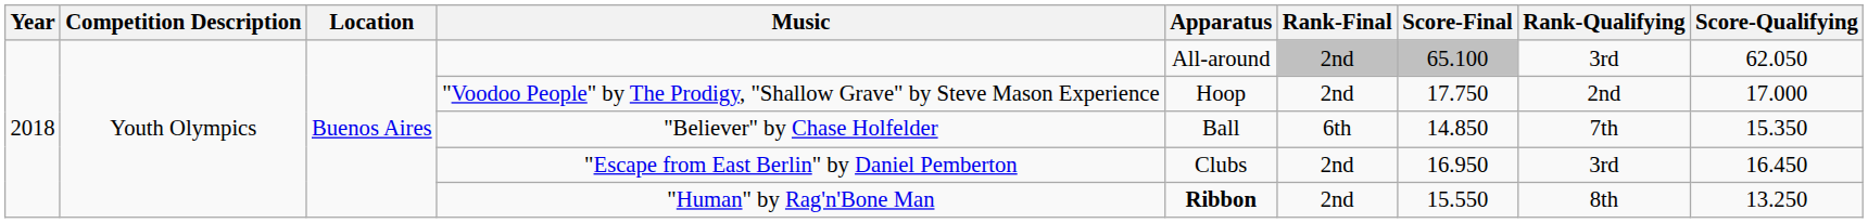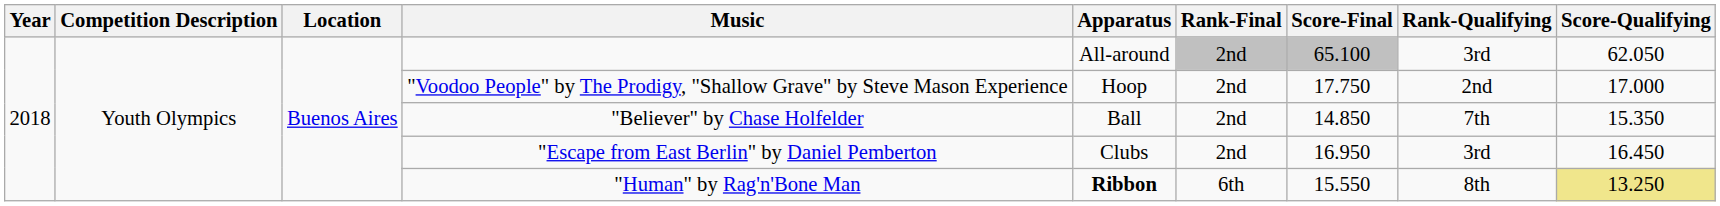 <table class="wikitable" style="text-align:center">
 <tr>
 <th>Year</th>
 <th>Competition Description</th>
 <th>Location</th>
 <th>Music</th>
 <th>Apparatus</th>
 <th>Rank-Final</th>
 <th>Score-Final</th>
 <th>Rank-Qualifying</th>
 <th>Score-Qualifying</th>
 </tr>
 <tr>
 <td rowspan="5">2018</td>
 <td rowspan="5">Youth Olympics</td>
 <td rowspan="5"><a href='#'>Buenos Aires</a></td>
 <td></td>
 <td>All-around</td>
 <td style="background:silver;">2nd</td>
 <td style="background:silver;">65.100</td>
 <td>3rd</td>
 <td>62.050</td>
 </tr>
 <tr>
 <td>"<a href='#'>Voodoo People</a>" by <a href='#'>The Prodigy</a>, "Shallow Grave" by Steve Mason Experience</td>
 <td>Hoop</td>
 <td>2nd</td>
 <td>17.750</td>
 <td>2nd</td>
 <td>17.000</td>
 </tr>
 <tr>
 <td>"Believer" by <a href='#'>Chase Holfelder</a></td>
 <td>Ball</td>
-<td>6th</td>
+<td>2nd</td>
 <td>14.850</td>
 <td>7th</td>
 <td>15.350</td>
 </tr>
 <tr>
 <td>"<a href='#'>Escape from East Berlin</a>" by <a href='#'>Daniel Pemberton</a></td>
 <td>Clubs</td>
 <td>2nd</td>
 <td>16.950</td>
 <td>3rd</td>
 <td>16.450</td>
 </tr>
 <tr>
 <td>"<a href='#'>Human</a>" by <a href='#'>Rag'n'Bone Man</a></td>
 <td><strong>Ribbon</strong></td>
-<td>2nd</td>
+<td>6th</td>
 <td>15.550</td>
 <td>8th</td>
-<td>13.250</td>
+<td style="background: khaki;">13.250</td>
 </tr>
 </table>
